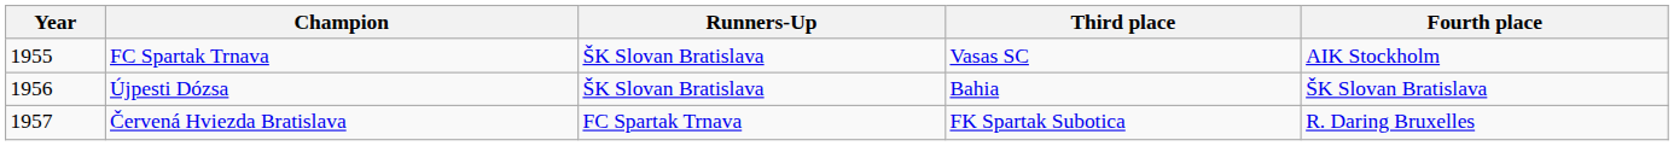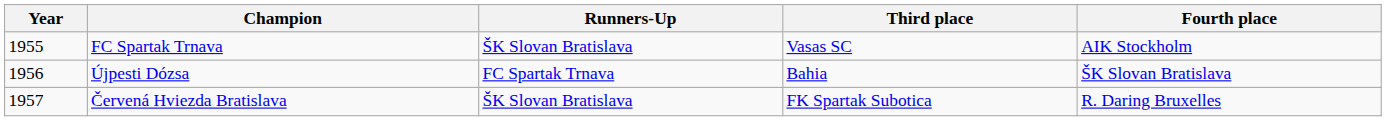 <table class="wikitable" width=100%>
 <tr>
 <th>Year</th>
 <th>Champion</th>
 <th>Runners-Up</th>
 <th>Third place</th>
 <th>Fourth place</th>
 </tr>
 <tr>
 <td>1955</td>
 <td> <a href='#'>FC Spartak Trnava</a></td>
 <td> <a href='#'>ŠK Slovan Bratislava</a></td>
 <td> <a href='#'>Vasas SC</a></td>
 <td> <a href='#'>AIK Stockholm</a></td>
 </tr>
 <tr>
 <td>1956</td>
 <td> <a href='#'>Újpesti Dózsa</a></td>
-<td> <a href='#'>ŠK Slovan Bratislava</a></td>
+<td> <a href='#'>FC Spartak Trnava</a></td>
 <td> <a href='#'>Bahia</a></td>
 <td> <a href='#'>ŠK Slovan Bratislava</a></td>
 </tr>
 <tr>
 <td>1957</td>
 <td> <a href='#'>Červená Hviezda Bratislava</a></td>
-<td> <a href='#'>FC Spartak Trnava</a></td>
+<td> <a href='#'>ŠK Slovan Bratislava</a></td>
 <td> <a href='#'>FK Spartak Subotica</a></td>
 <td> <a href='#'>R. Daring Bruxelles</a></td>
 </tr>
 </table>
